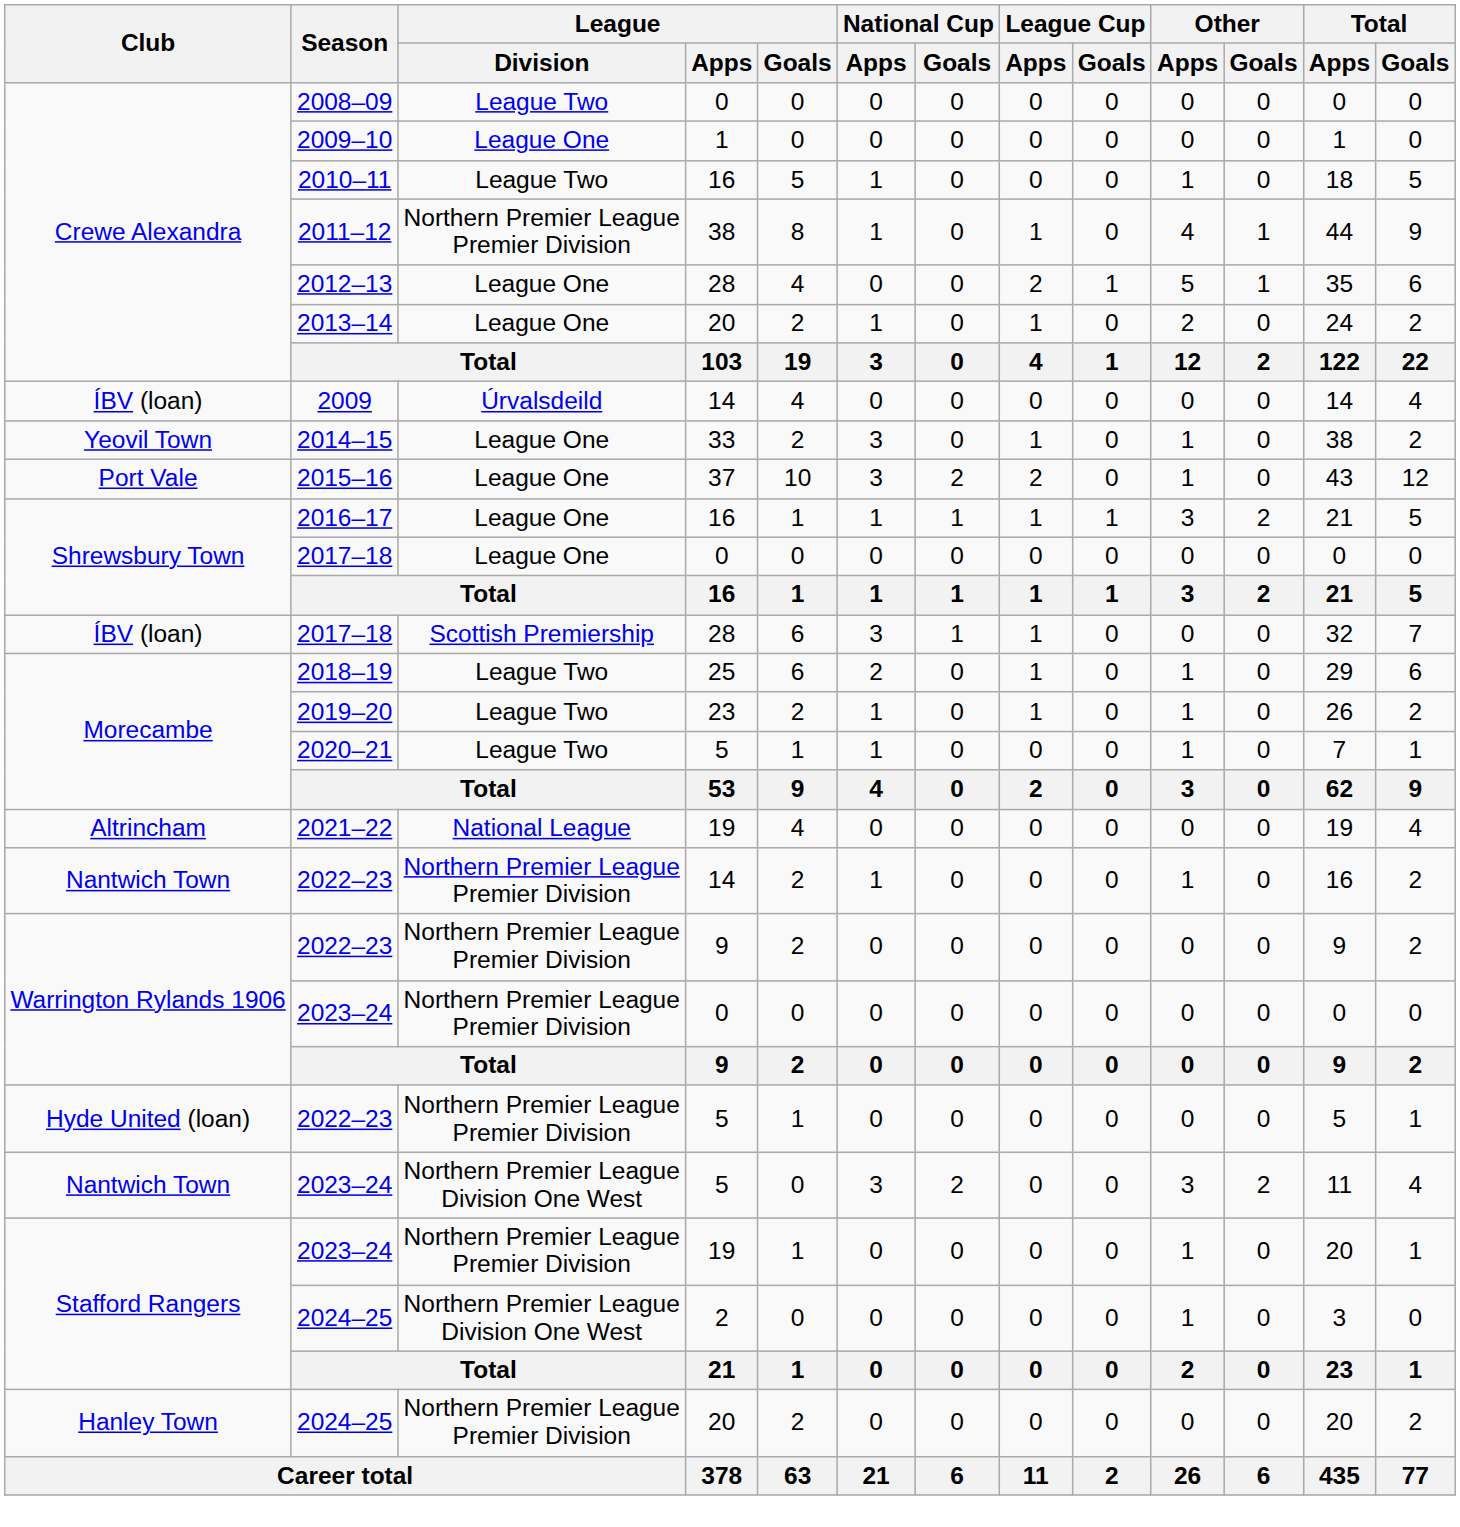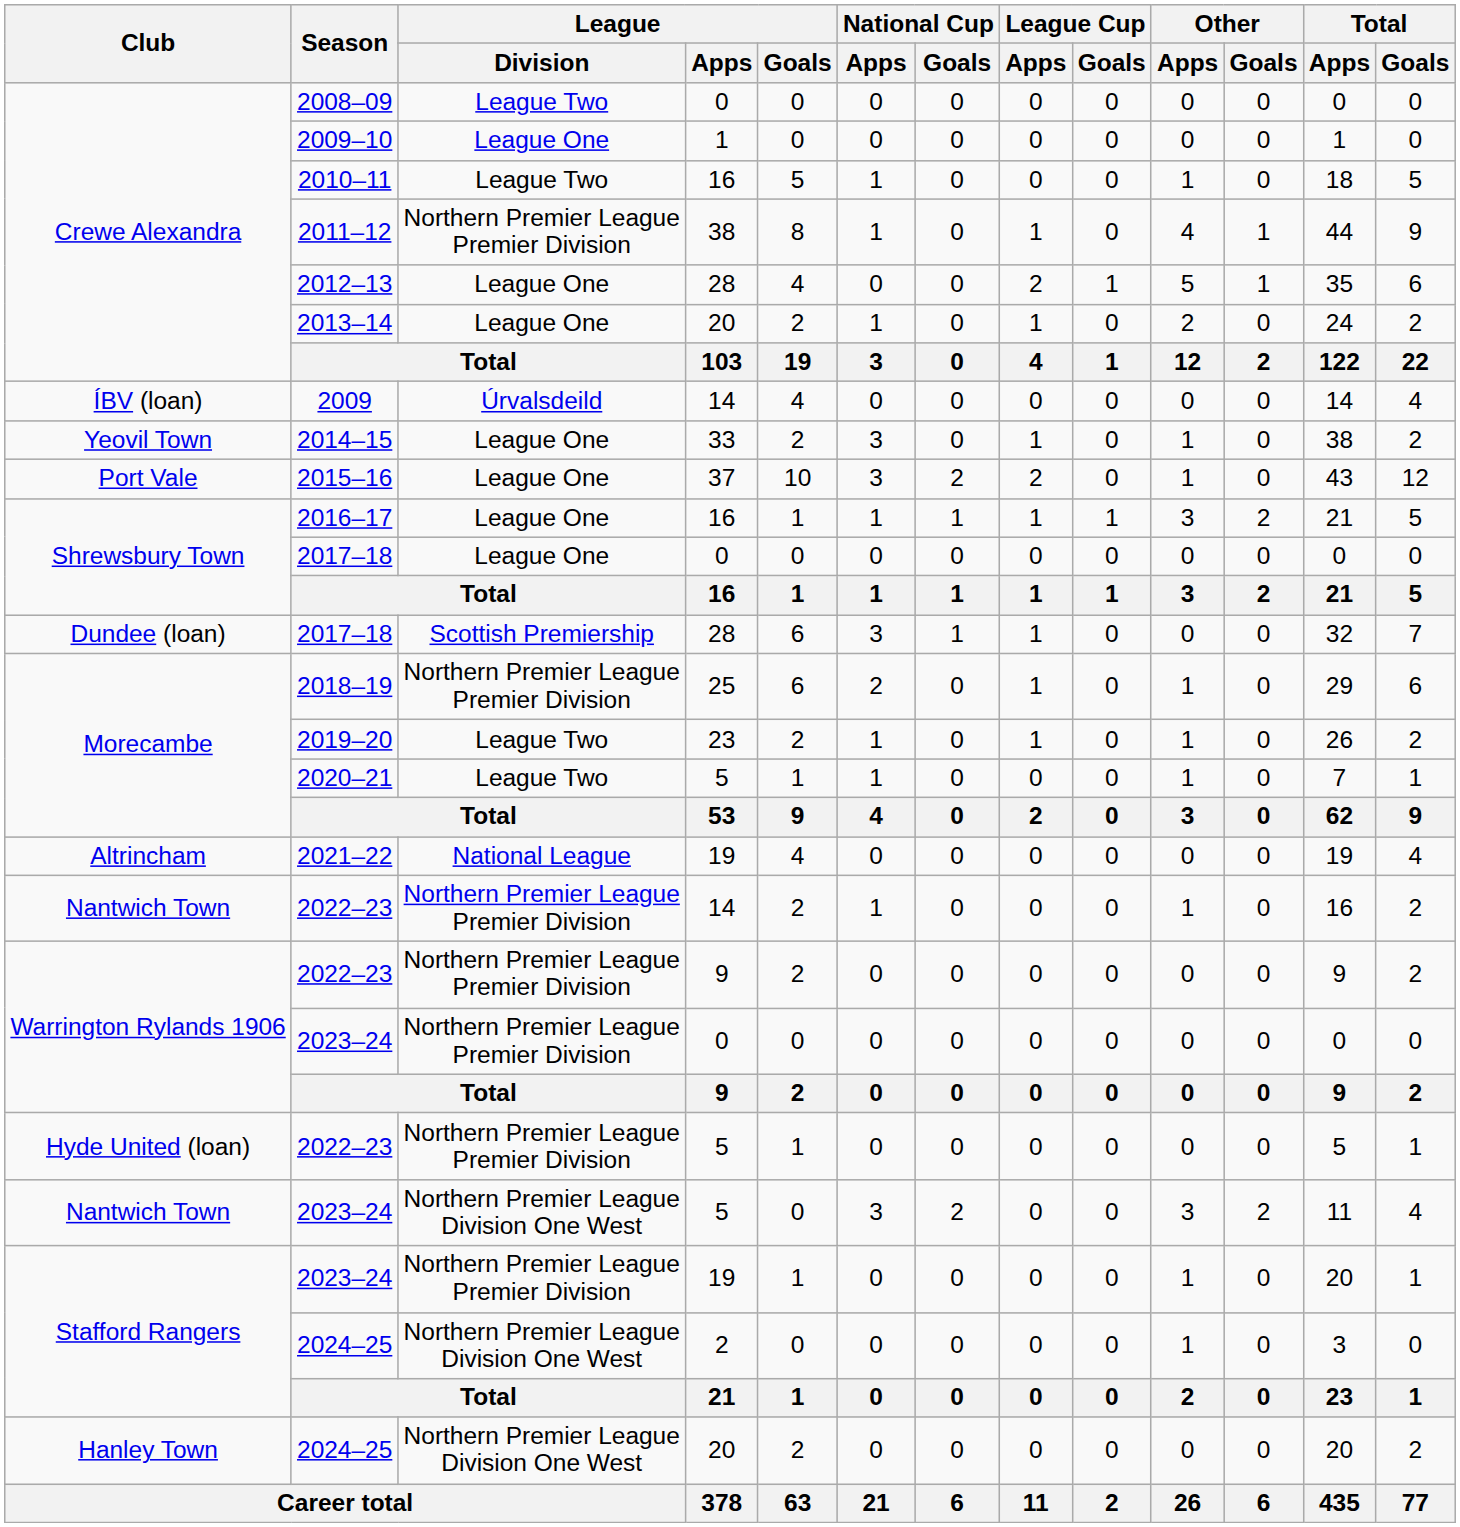 <table class=wikitable style="text-align: center">
 <tr>
 <th rowspan=2>Club</th>
 <th rowspan=2>Season</th>
 <th colspan=3>League</th>
 <th colspan=2>National Cup</th>
 <th colspan=2>League Cup</th>
 <th colspan=2>Other</th>
 <th colspan=2>Total</th>
 </tr>
 <tr>
 <th>Division</th>
 <th>Apps</th>
 <th>Goals</th>
 <th>Apps</th>
 <th>Goals</th>
 <th>Apps</th>
 <th>Goals</th>
 <th>Apps</th>
 <th>Goals</th>
 <th>Apps</th>
 <th>Goals</th>
 </tr>
 <tr>
 <td rowspan=7><a href='#'>Crewe Alexandra</a></td>
 <td><a href='#'>2008–09</a></td>
 <td><a href='#'>League Two</a></td>
 <td>0</td>
 <td>0</td>
 <td>0</td>
 <td>0</td>
 <td>0</td>
 <td>0</td>
 <td>0</td>
 <td>0</td>
 <td>0</td>
 <td>0</td>
 </tr>
 <tr>
 <td><a href='#'>2009–10</a></td>
 <td><a href='#'>League One</a></td>
 <td>1</td>
 <td>0</td>
 <td>0</td>
 <td>0</td>
 <td>0</td>
 <td>0</td>
 <td>0</td>
 <td>0</td>
 <td>1</td>
 <td>0</td>
 </tr>
 <tr>
 <td><a href='#'>2010–11</a></td>
 <td>League Two</td>
 <td>16</td>
 <td>5</td>
 <td>1</td>
 <td>0</td>
 <td>0</td>
 <td>0</td>
 <td>1</td>
 <td>0</td>
 <td>18</td>
 <td>5</td>
 </tr>
 <tr>
 <td><a href='#'>2011–12</a></td>
 <td>Northern Premier League<br>Premier Division</td>
 <td>38</td>
 <td>8</td>
 <td>1</td>
 <td>0</td>
 <td>1</td>
 <td>0</td>
 <td>4</td>
 <td>1</td>
 <td>44</td>
 <td>9</td>
 </tr>
 <tr>
 <td><a href='#'>2012–13</a></td>
 <td>League One</td>
 <td>28</td>
 <td>4</td>
 <td>0</td>
 <td>0</td>
 <td>2</td>
 <td>1</td>
 <td>5</td>
 <td>1</td>
 <td>35</td>
 <td>6</td>
 </tr>
 <tr>
 <td><a href='#'>2013–14</a></td>
 <td>League One</td>
 <td>20</td>
 <td>2</td>
 <td>1</td>
 <td>0</td>
 <td>1</td>
 <td>0</td>
 <td>2</td>
 <td>0</td>
 <td>24</td>
 <td>2</td>
 </tr>
 <tr>
 <th colspan=2>Total</th>
 <th>103</th>
 <th>19</th>
 <th>3</th>
 <th>0</th>
 <th>4</th>
 <th>1</th>
 <th>12</th>
 <th>2</th>
 <th>122</th>
 <th>22</th>
 </tr>
 <tr>
 <td><a href='#'>ÍBV</a> (loan)</td>
 <td><a href='#'>2009</a></td>
 <td><a href='#'>Úrvalsdeild</a></td>
 <td>14</td>
 <td>4</td>
 <td>0</td>
 <td>0</td>
 <td>0</td>
 <td>0</td>
 <td>0</td>
 <td>0</td>
 <td>14</td>
 <td>4</td>
 </tr>
 <tr>
 <td><a href='#'>Yeovil Town</a></td>
 <td><a href='#'>2014–15</a></td>
 <td>League One</td>
 <td>33</td>
 <td>2</td>
 <td>3</td>
 <td>0</td>
 <td>1</td>
 <td>0</td>
 <td>1</td>
 <td>0</td>
 <td>38</td>
 <td>2</td>
 </tr>
 <tr>
 <td><a href='#'>Port Vale</a></td>
 <td><a href='#'>2015–16</a></td>
 <td>League One</td>
 <td>37</td>
 <td>10</td>
 <td>3</td>
 <td>2</td>
 <td>2</td>
 <td>0</td>
 <td>1</td>
 <td>0</td>
 <td>43</td>
 <td>12</td>
 </tr>
 <tr>
 <td rowspan=3><a href='#'>Shrewsbury Town</a></td>
 <td><a href='#'>2016–17</a></td>
 <td>League One</td>
 <td>16</td>
 <td>1</td>
 <td>1</td>
 <td>1</td>
 <td>1</td>
 <td>1</td>
 <td>3</td>
 <td>2</td>
 <td>21</td>
 <td>5</td>
 </tr>
 <tr>
 <td><a href='#'>2017–18</a></td>
 <td>League One</td>
 <td>0</td>
 <td>0</td>
 <td>0</td>
 <td>0</td>
 <td>0</td>
 <td>0</td>
 <td>0</td>
 <td>0</td>
 <td>0</td>
 <td>0</td>
 </tr>
 <tr>
 <th colspan=2>Total</th>
 <th>16</th>
 <th>1</th>
 <th>1</th>
 <th>1</th>
 <th>1</th>
 <th>1</th>
 <th>3</th>
 <th>2</th>
 <th>21</th>
 <th>5</th>
 </tr>
 <tr>
-<td><a href='#'>ÍBV</a> (loan)</td>
+<td><a href='#'>Dundee</a> (loan)</td>
 <td><a href='#'>2017–18</a></td>
 <td><a href='#'>Scottish Premiership</a></td>
 <td>28</td>
 <td>6</td>
 <td>3</td>
 <td>1</td>
 <td>1</td>
 <td>0</td>
 <td>0</td>
 <td>0</td>
 <td>32</td>
 <td>7</td>
 </tr>
 <tr>
 <td rowspan=4><a href='#'>Morecambe</a></td>
 <td><a href='#'>2018–19</a></td>
-<td>League Two</td>
+<td>Northern Premier League<br>Premier Division</td>
 <td>25</td>
 <td>6</td>
 <td>2</td>
 <td>0</td>
 <td>1</td>
 <td>0</td>
 <td>1</td>
 <td>0</td>
 <td>29</td>
 <td>6</td>
 </tr>
 <tr>
 <td><a href='#'>2019–20</a></td>
 <td>League Two</td>
 <td>23</td>
 <td>2</td>
 <td>1</td>
 <td>0</td>
 <td>1</td>
 <td>0</td>
 <td>1</td>
 <td>0</td>
 <td>26</td>
 <td>2</td>
 </tr>
 <tr>
 <td><a href='#'>2020–21</a></td>
 <td>League Two</td>
 <td>5</td>
 <td>1</td>
 <td>1</td>
 <td>0</td>
 <td>0</td>
 <td>0</td>
 <td>1</td>
 <td>0</td>
 <td>7</td>
 <td>1</td>
 </tr>
 <tr>
 <th colspan=2>Total</th>
 <th>53</th>
 <th>9</th>
 <th>4</th>
 <th>0</th>
 <th>2</th>
 <th>0</th>
 <th>3</th>
 <th>0</th>
 <th>62</th>
 <th>9</th>
 </tr>
 <tr>
 <td><a href='#'>Altrincham</a></td>
 <td><a href='#'>2021–22</a></td>
 <td><a href='#'>National League</a></td>
 <td>19</td>
 <td>4</td>
 <td>0</td>
 <td>0</td>
 <td>0</td>
 <td>0</td>
 <td>0</td>
 <td>0</td>
 <td>19</td>
 <td>4</td>
 </tr>
 <tr>
 <td><a href='#'>Nantwich Town</a></td>
 <td><a href='#'>2022–23</a></td>
 <td><a href='#'>Northern Premier League</a><br>Premier Division</td>
 <td>14</td>
 <td>2</td>
 <td>1</td>
 <td>0</td>
 <td>0</td>
 <td>0</td>
 <td>1</td>
 <td>0</td>
 <td>16</td>
 <td>2</td>
 </tr>
 <tr>
 <td rowspan=3><a href='#'>Warrington Rylands 1906</a></td>
 <td><a href='#'>2022–23</a></td>
 <td>Northern Premier League<br>Premier Division</td>
 <td>9</td>
 <td>2</td>
 <td>0</td>
 <td>0</td>
 <td>0</td>
 <td>0</td>
 <td>0</td>
 <td>0</td>
 <td>9</td>
 <td>2</td>
 </tr>
 <tr>
 <td><a href='#'>2023–24</a></td>
 <td>Northern Premier League<br>Premier Division</td>
 <td>0</td>
 <td>0</td>
 <td>0</td>
 <td>0</td>
 <td>0</td>
 <td>0</td>
 <td>0</td>
 <td>0</td>
 <td>0</td>
 <td>0</td>
 </tr>
 <tr>
 <th colspan=2>Total</th>
 <th>9</th>
 <th>2</th>
 <th>0</th>
 <th>0</th>
 <th>0</th>
 <th>0</th>
 <th>0</th>
 <th>0</th>
 <th>9</th>
 <th>2</th>
 </tr>
 <tr>
 <td><a href='#'>Hyde United</a> (loan)</td>
 <td><a href='#'>2022–23</a></td>
 <td>Northern Premier League<br>Premier Division</td>
 <td>5</td>
 <td>1</td>
 <td>0</td>
 <td>0</td>
 <td>0</td>
 <td>0</td>
 <td>0</td>
 <td>0</td>
 <td>5</td>
 <td>1</td>
 </tr>
 <tr>
 <td><a href='#'>Nantwich Town</a></td>
 <td><a href='#'>2023–24</a></td>
 <td>Northern Premier League<br>Division One West</td>
 <td>5</td>
 <td>0</td>
 <td>3</td>
 <td>2</td>
 <td>0</td>
 <td>0</td>
 <td>3</td>
 <td>2</td>
 <td>11</td>
 <td>4</td>
 </tr>
 <tr>
 <td rowspan=3><a href='#'>Stafford Rangers</a></td>
 <td><a href='#'>2023–24</a></td>
 <td>Northern Premier League<br>Premier Division</td>
 <td>19</td>
 <td>1</td>
 <td>0</td>
 <td>0</td>
 <td>0</td>
 <td>0</td>
 <td>1</td>
 <td>0</td>
 <td>20</td>
 <td>1</td>
 </tr>
 <tr>
 <td><a href='#'>2024–25</a></td>
 <td>Northern Premier League<br>Division One West</td>
 <td>2</td>
 <td>0</td>
 <td>0</td>
 <td>0</td>
 <td>0</td>
 <td>0</td>
 <td>1</td>
 <td>0</td>
 <td>3</td>
 <td>0</td>
 </tr>
 <tr>
 <th colspan=2>Total</th>
 <th>21</th>
 <th>1</th>
 <th>0</th>
 <th>0</th>
 <th>0</th>
 <th>0</th>
 <th>2</th>
 <th>0</th>
 <th>23</th>
 <th>1</th>
 </tr>
 <tr>
 <td><a href='#'>Hanley Town</a></td>
 <td><a href='#'>2024–25</a></td>
-<td>Northern Premier League<br>Premier Division</td>
+<td>Northern Premier League<br>Division One West</td>
 <td>20</td>
 <td>2</td>
 <td>0</td>
 <td>0</td>
 <td>0</td>
 <td>0</td>
 <td>0</td>
 <td>0</td>
 <td>20</td>
 <td>2</td>
 </tr>
 <tr>
 <th colspan="3">Career total</th>
 <th>378</th>
 <th>63</th>
 <th>21</th>
 <th>6</th>
 <th>11</th>
 <th>2</th>
 <th>26</th>
 <th>6</th>
 <th>435</th>
 <th>77</th>
 </tr>
 </table>
